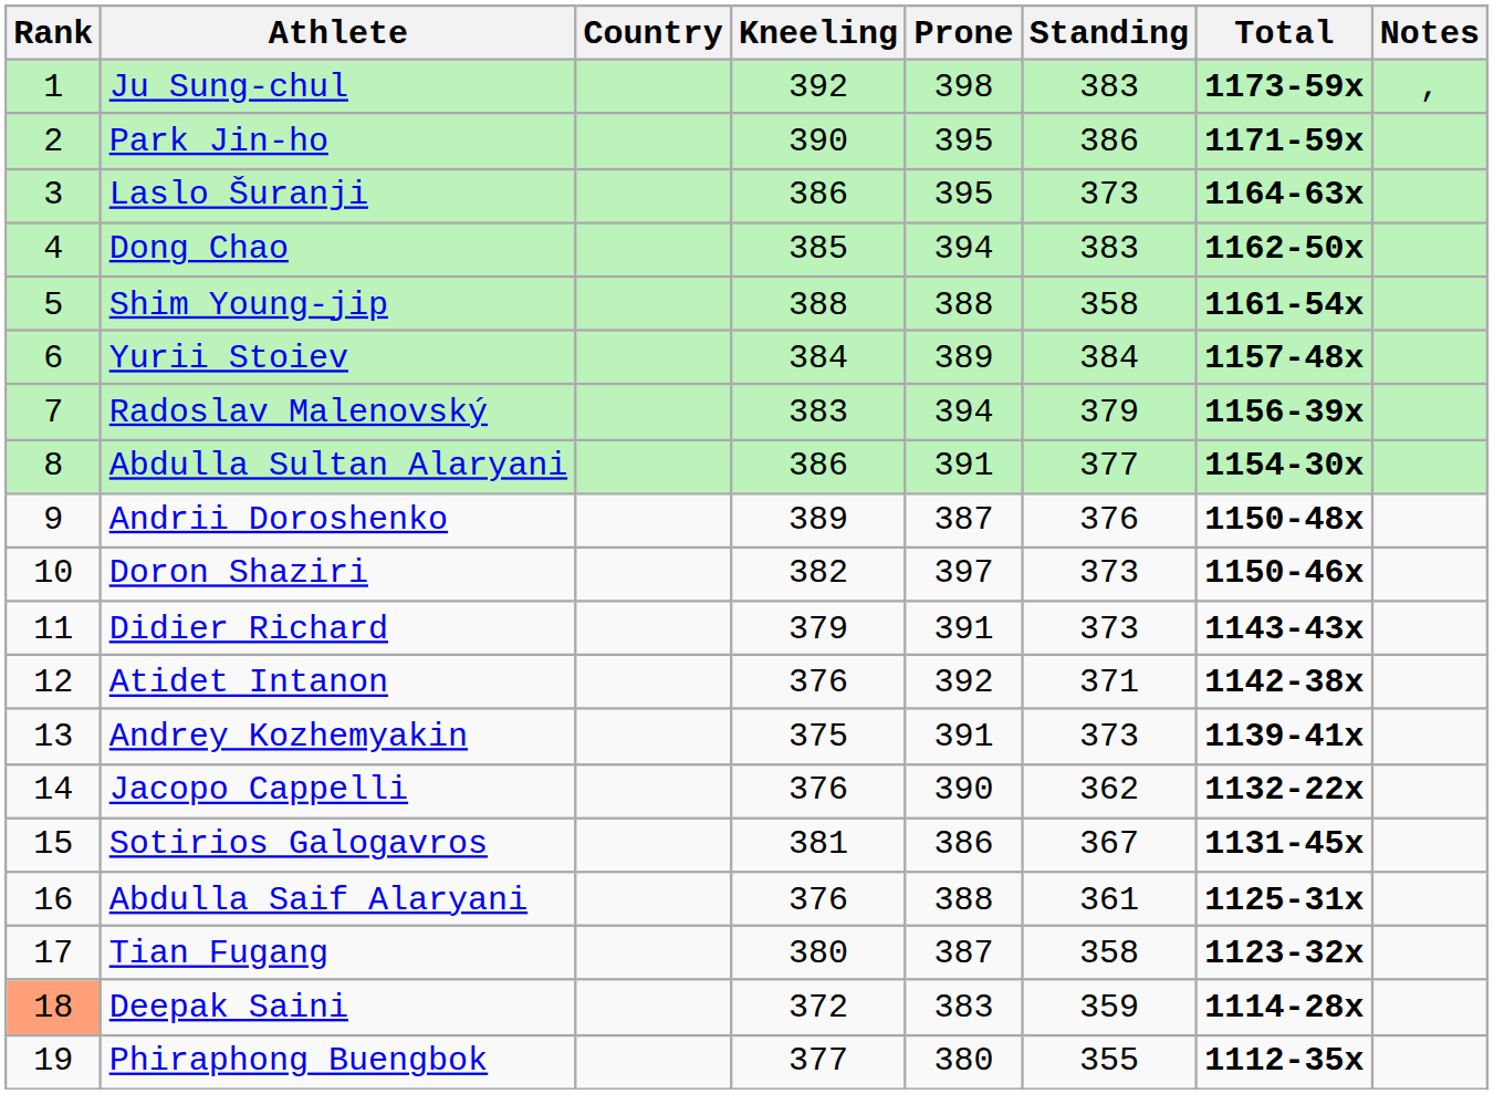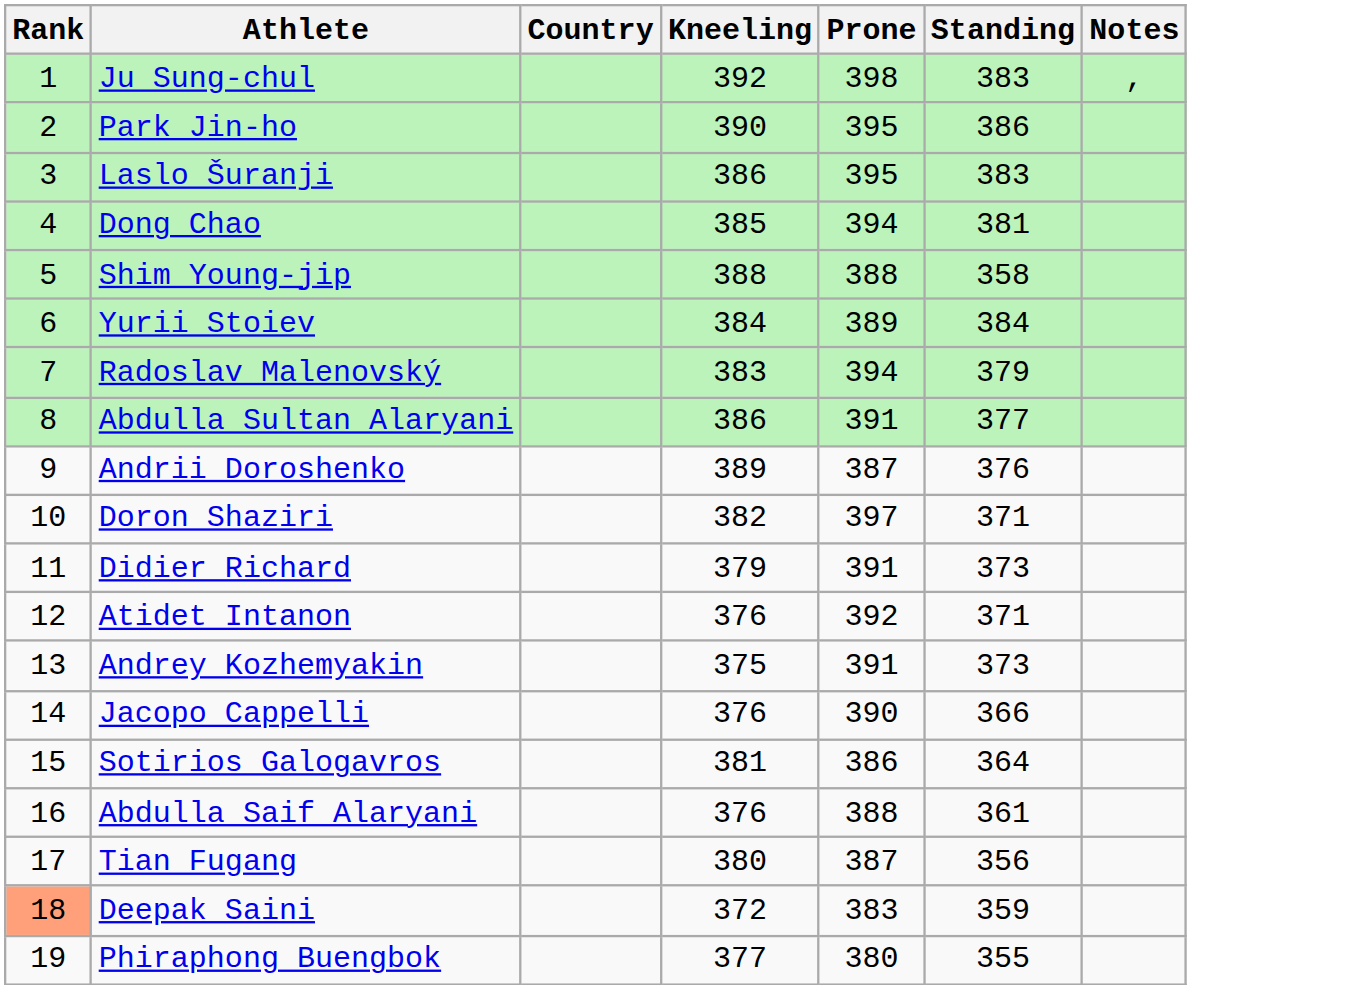 <table class="wikitable sortable" style="text-align:center">
 <tr>
 <th>Rank</th>
 <th>Athlete</th>
 <th>Country</th>
 <th>Kneeling</th>
 <th>Prone</th>
 <th>Standing</th>
-<th>Total</th>
 <th class="unsortable">Notes</th>
 </tr>
 <tr bgcolor=bbf3bb>
 <td>1</td>
 <td align=left><a href='#'>Ju Sung-chul</a></td>
 <td align=left></td>
 <td>392</td>
 <td>398</td>
 <td>383</td>
-<td><strong>1173-59x</strong></td>
 <td>, </td>
 </tr>
 <tr bgcolor=bbf3bb>
 <td>2</td>
 <td align=left><a href='#'>Park Jin-ho</a></td>
 <td align=left></td>
 <td>390</td>
 <td>395</td>
 <td>386</td>
-<td><strong>1171-59x</strong></td>
 <td></td>
 </tr>
 <tr bgcolor=bbf3bb>
 <td>3</td>
 <td align=left><a href='#'>Laslo Šuranji</a></td>
 <td align=left></td>
 <td>386</td>
 <td>395</td>
-<td>373</td>
-<td><strong>1164-63x</strong></td>
+<td>383</td>
 <td></td>
 </tr>
 <tr bgcolor=bbf3bb>
 <td>4</td>
 <td align=left><a href='#'>Dong Chao</a></td>
 <td align=left></td>
 <td>385</td>
 <td>394</td>
-<td>383</td>
-<td><strong>1162-50x</strong></td>
+<td>381</td>
 <td></td>
 </tr>
 <tr bgcolor=bbf3bb>
 <td>5</td>
 <td align=left><a href='#'>Shim Young-jip</a></td>
 <td align="left"></td>
 <td>388</td>
 <td>388</td>
 <td>358</td>
-<td><strong>1161-54x</strong></td>
 <td></td>
 </tr>
 <tr bgcolor=bbf3bb>
 <td>6</td>
 <td align=left><a href='#'>Yurii Stoiev</a></td>
 <td align=left></td>
 <td>384</td>
 <td>389</td>
 <td>384</td>
-<td><strong>1157-48x</strong></td>
 <td></td>
 </tr>
 <tr bgcolor=bbf3bb>
 <td>7</td>
 <td align=left><a href='#'>Radoslav Malenovský</a></td>
 <td align=left></td>
 <td>383</td>
 <td>394</td>
 <td>379</td>
-<td><strong>1156-39x</strong></td>
 <td></td>
 </tr>
 <tr bgcolor=bbf3bb>
 <td>8</td>
 <td align=left><a href='#'>Abdulla Sultan Alaryani</a></td>
 <td align=left></td>
 <td>386</td>
 <td>391</td>
 <td>377</td>
-<td><strong>1154-30x</strong></td>
 <td></td>
 </tr>
 <tr>
 <td>9</td>
 <td align=left><a href='#'>Andrii Doroshenko</a></td>
 <td align=left></td>
 <td>389</td>
 <td>387</td>
 <td>376</td>
-<td><strong>1150-48x</strong></td>
 <td></td>
 </tr>
 <tr>
 <td>10</td>
 <td align=left><a href='#'>Doron Shaziri</a></td>
 <td align=left></td>
 <td>382</td>
 <td>397</td>
-<td>373</td>
-<td><strong>1150-46x</strong></td>
+<td>371</td>
 <td></td>
 </tr>
 <tr>
 <td>11</td>
 <td align=left><a href='#'>Didier Richard</a></td>
 <td align=left></td>
 <td>379</td>
 <td>391</td>
 <td>373</td>
-<td><strong>1143-43x</strong></td>
 <td></td>
 </tr>
 <tr>
 <td>12</td>
 <td align=left><a href='#'>Atidet Intanon</a></td>
 <td align=left></td>
 <td>376</td>
 <td>392</td>
 <td>371</td>
-<td><strong>1142-38x</strong></td>
 <td></td>
 </tr>
 <tr>
 <td>13</td>
 <td align=left><a href='#'>Andrey Kozhemyakin</a></td>
 <td align=left></td>
 <td>375</td>
 <td>391</td>
 <td>373</td>
-<td><strong>1139-41x</strong></td>
 <td></td>
 </tr>
 <tr>
 <td>14</td>
 <td align=left><a href='#'>Jacopo Cappelli</a></td>
 <td align=left></td>
 <td>376</td>
 <td>390</td>
-<td>362</td>
-<td><strong>1132-22x</strong></td>
+<td>366</td>
 <td></td>
 </tr>
 <tr>
 <td>15</td>
 <td align=left><a href='#'>Sotirios Galogavros</a></td>
 <td align=left></td>
 <td>381</td>
 <td>386</td>
-<td>367</td>
-<td><strong>1131-45x</strong></td>
+<td>364</td>
 <td></td>
 </tr>
 <tr>
 <td>16</td>
 <td align=left><a href='#'>Abdulla Saif Alaryani</a></td>
 <td align=left></td>
 <td>376</td>
 <td>388</td>
 <td>361</td>
-<td><strong>1125-31x</strong></td>
 <td></td>
 </tr>
 <tr>
 <td>17</td>
 <td align=left><a href='#'>Tian Fugang</a></td>
 <td align=left></td>
 <td>380</td>
 <td>387</td>
-<td>358</td>
-<td><strong>1123-32x</strong></td>
+<td>356</td>
 <td></td>
 </tr>
 <tr>
 <td style="background: lightsalmon;">18</td>
 <td align=left><a href='#'>Deepak Saini</a></td>
 <td align=left></td>
 <td>372</td>
 <td>383</td>
 <td>359</td>
-<td><strong>1114-28x</strong></td>
 <td></td>
 </tr>
 <tr>
 <td>19</td>
 <td align=left><a href='#'>Phiraphong Buengbok</a></td>
 <td align=left></td>
 <td>377</td>
 <td>380</td>
 <td>355</td>
-<td><strong>1112-35x</strong></td>
 <td></td>
 </tr>
 </table>
